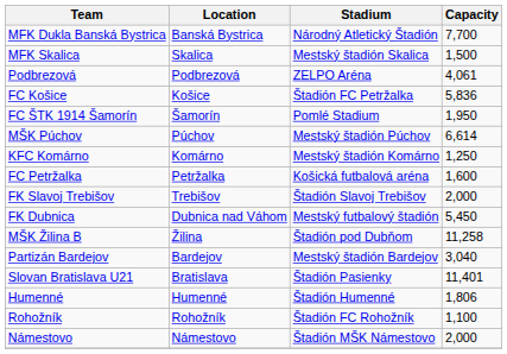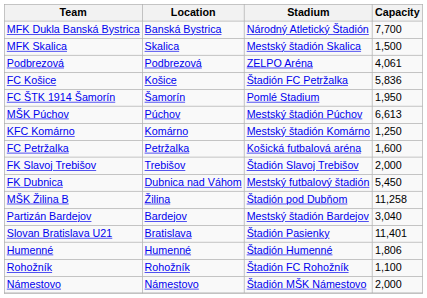 <table class="wikitable sortable" style="text-align:left;">
 <tr>
 <th>Team</th>
 <th>Location</th>
 <th>Stadium</th>
 <th>Capacity</th>
 </tr>
 <tr>
 <td><a href='#'>MFK Dukla Banská Bystrica</a></td>
 <td><a href='#'>Banská Bystrica</a></td>
 <td><a href='#'>Národný Atletický Štadión</a></td>
 <td>7,700</td>
 </tr>
 <tr>
 <td><a href='#'>MFK Skalica</a></td>
 <td><a href='#'>Skalica</a></td>
 <td><a href='#'>Mestský štadión Skalica</a></td>
 <td>1,500</td>
 </tr>
 <tr>
 <td><a href='#'>Podbrezová</a></td>
 <td><a href='#'>Podbrezová</a></td>
 <td><a href='#'>ZELPO Aréna</a></td>
 <td>4,061</td>
 </tr>
 <tr>
 <td><a href='#'>FC Košice</a></td>
 <td><a href='#'>Košice</a></td>
 <td><a href='#'>Štadión FC Petržalka</a></td>
 <td>5,836</td>
 </tr>
 <tr>
 <td><a href='#'>FC ŠTK 1914 Šamorín</a></td>
 <td><a href='#'>Šamorín</a></td>
 <td><a href='#'>Pomlé Stadium</a></td>
 <td>1,950</td>
 </tr>
 <tr>
 <td><a href='#'>MŠK Púchov</a></td>
 <td><a href='#'>Púchov</a></td>
 <td><a href='#'>Mestský štadión Púchov</a></td>
-<td>6,614</td>
+<td>6,613</td>
 </tr>
 <tr>
 <td><a href='#'>KFC Komárno</a></td>
 <td><a href='#'>Komárno</a></td>
 <td><a href='#'>Mestský štadión Komárno</a></td>
 <td>1,250</td>
 </tr>
 <tr>
 <td><a href='#'>FC Petržalka</a></td>
 <td><a href='#'>Petržalka</a></td>
 <td><a href='#'>Košická futbalová aréna</a></td>
 <td>1,600</td>
 </tr>
 <tr>
 <td><a href='#'>FK Slavoj Trebišov</a></td>
 <td><a href='#'>Trebišov</a></td>
 <td><a href='#'>Štadión Slavoj Trebišov</a></td>
 <td>2,000</td>
 </tr>
 <tr>
 <td><a href='#'>FK Dubnica</a></td>
 <td><a href='#'>Dubnica nad Váhom</a></td>
 <td><a href='#'>Mestský futbalový štadión</a></td>
 <td>5,450</td>
 </tr>
 <tr>
 <td><a href='#'>MŠK Žilina B</a></td>
 <td><a href='#'>Žilina</a></td>
 <td><a href='#'>Štadión pod Dubňom</a></td>
 <td>11,258</td>
 </tr>
 <tr>
 <td><a href='#'>Partizán Bardejov</a></td>
 <td><a href='#'>Bardejov</a></td>
 <td><a href='#'>Mestský štadión Bardejov</a></td>
 <td>3,040</td>
 </tr>
 <tr>
 <td><a href='#'>Slovan Bratislava U21</a></td>
 <td><a href='#'>Bratislava</a></td>
 <td><a href='#'>Štadión Pasienky</a></td>
 <td>11,401</td>
 </tr>
 <tr>
 <td><a href='#'>Humenné</a></td>
 <td><a href='#'>Humenné</a></td>
 <td><a href='#'>Štadión Humenné</a></td>
 <td>1,806</td>
 </tr>
 <tr>
 <td><a href='#'>Rohožník</a></td>
 <td><a href='#'>Rohožník</a></td>
 <td><a href='#'>Štadión FC Rohožník</a></td>
 <td>1,100</td>
 </tr>
 <tr>
 <td><a href='#'>Námestovo</a></td>
 <td><a href='#'>Námestovo</a></td>
 <td><a href='#'>Štadión MŠK Námestovo</a></td>
 <td>2,000</td>
 </tr>
 <tr>
 </tr>
 </table>
